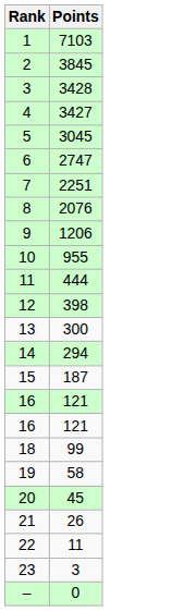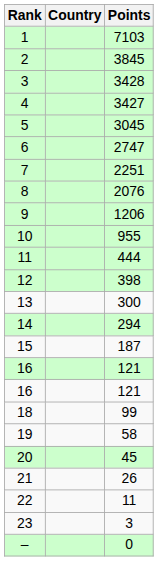 <table class="wikitable sortable" style="text-align:center">
 <tr>
 <th>Rank</th>
+<th>Country</th>
 <th>Points</th>
 </tr>
 <tr style="background:#cfc;">
 <td>1</td>
+<td align=left></td>
 <td>7103</td>
 </tr>
 <tr style="background:#cfc;">
 <td>2</td>
+<td align=left></td>
 <td>3845</td>
 </tr>
 <tr style="background:#cfc;">
 <td>3</td>
+<td align=left></td>
 <td>3428</td>
 </tr>
 <tr style="background:#cfc;">
 <td>4</td>
+<td align=left></td>
 <td>3427</td>
 </tr>
 <tr style="background:#cfc;">
 <td>5</td>
+<td align=left></td>
 <td>3045</td>
 </tr>
 <tr style="background:#cfc;">
 <td>6</td>
+<td align=left></td>
 <td>2747</td>
 </tr>
 <tr style="background:#cfc;">
 <td>7</td>
+<td align=left></td>
 <td>2251</td>
 </tr>
 <tr style="background:#cfc;">
 <td>8</td>
+<td align=left></td>
 <td>2076</td>
 </tr>
 <tr style="background:#cfc;">
 <td>9</td>
+<td align=left></td>
 <td>1206</td>
 </tr>
 <tr style="background:#cfc;">
 <td>10</td>
+<td align=left></td>
 <td>955</td>
 </tr>
 <tr style="background:#cfc;">
 <td>11</td>
+<td align=left></td>
 <td>444</td>
 </tr>
 <tr style="background:#cfc;">
 <td>12</td>
+<td align=left></td>
 <td>398</td>
 </tr>
 <tr>
 <td>13</td>
+<td align=left></td>
 <td>300</td>
 </tr>
 <tr style="background:#cfc;">
 <td>14</td>
+<td align=left></td>
 <td>294</td>
 </tr>
 <tr>
 <td>15</td>
+<td align=left></td>
 <td>187</td>
 </tr>
 <tr style="background:#cfc;">
 <td>16</td>
+<td align=left></td>
 <td>121</td>
 </tr>
 <tr>
 <td>16</td>
+<td align=left></td>
 <td>121</td>
 </tr>
 <tr>
 <td>18</td>
+<td align=left></td>
 <td>99</td>
 </tr>
 <tr>
 <td>19</td>
+<td align=left></td>
 <td>58</td>
 </tr>
 <tr style="background:#cfc;">
 <td>20</td>
+<td align=left></td>
 <td>45</td>
 </tr>
 <tr>
 <td>21</td>
+<td align=left></td>
 <td>26</td>
 </tr>
 <tr>
 <td>22</td>
+<td align=left></td>
 <td>11</td>
 </tr>
 <tr>
 <td>23</td>
+<td align=left></td>
 <td>3</td>
 </tr>
 <tr style="background:#cfc;">
 <td>–</td>
+<td align=left></td>
 <td>0</td>
 </tr>
 </table>
